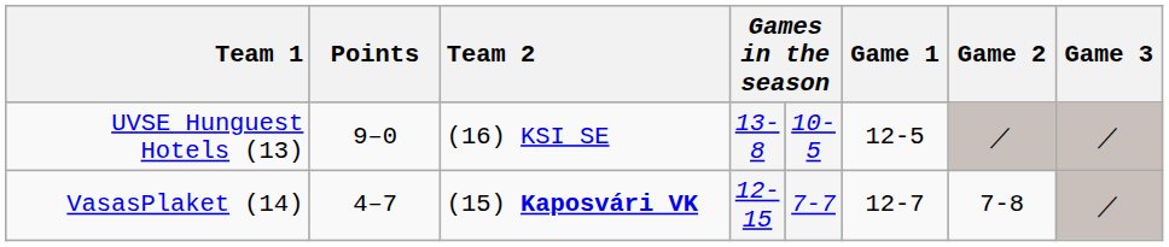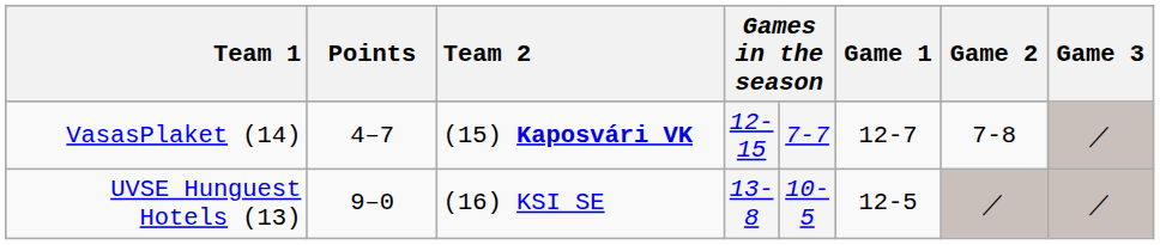 <table class=wikitable style="text-align:center">
 <tr>
 <th style="width:225px; text-align:right;">Team 1</th>
 <th style="width:80px;">Points</th>
 <th style="width:225px; text-align:left;">Team 2</th>
 <th colspan=2; style="width:140px;"><em>Games in the season</em></th>
 <th style="width:70px;">Game 1</th>
 <th style="width:70px;">Game 2</th>
 <th style="width:70px;">Game 3</th>
 </tr>
 <tr>
+<td style="text-align:right;"><a href='#'>VasasPlaket</a> (14) </td>
+<td>4–7</td>
+<td style="text-align:left;"> (15) <strong><a href='#'>Kaposvári VK</a></strong></td>
+<td bgcolor=#f5f5f5><em><a href='#'>12-15</a> </em></td>
+<td bgcolor=#f5f5f5><em><a href='#'>7-7</a></em></td>
+<td>12-7</td>
+<td>7-8</td>
+<td bgcolor=#c9c0bb>／</td>
+</tr>
+<tr>
 <td style="text-align:right;"><a href='#'>UVSE Hunguest Hotels</a> (13) </td>
 <td>9–0</td>
 <td style="text-align:left;"> (16) <a href='#'>KSI SE</a></td>
 <td bgcolor=#f5f5f5><em><a href='#'>13-8</a></em></td>
 <td bgcolor=#f5f5f5><em><a href='#'>10-5</a></em></td>
 <td>12-5</td>
 <td bgcolor=#c9c0bb>／</td>
 <td bgcolor=#c9c0bb>／</td>
 </tr>
-<tr>
-<td style="text-align:right;"><a href='#'>VasasPlaket</a> (14) </td>
-<td>4–7</td>
-<td style="text-align:left;"> (15) <strong><a href='#'>Kaposvári VK</a></strong></td>
-<td bgcolor=#f5f5f5><em><a href='#'>12-15</a> </em></td>
-<td bgcolor=#f5f5f5><em><a href='#'>7-7</a></em></td>
-<td>12-7</td>
-<td>7-8</td>
-<td bgcolor=#c9c0bb>／</td>
-</tr>
 </table>
